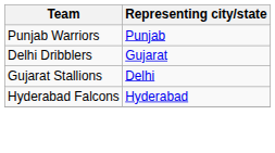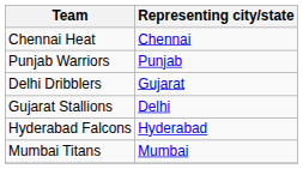 <table class="wikitable">
 <tr>
 <th>Team</th>
 <th>Representing city/state</th>
+</tr>
+<tr>
+<td>Chennai Heat</td>
+<td><a href='#'>Chennai</a></td>
 </tr>
 <tr>
 <td>Punjab Warriors</td>
 <td><a href='#'>Punjab</a></td>
 </tr>
 <tr>
 <td>Delhi Dribblers</td>
 <td><a href='#'>Gujarat</a></td>
 </tr>
 <tr>
 <td>Gujarat Stallions</td>
 <td><a href='#'>Delhi</a></td>
 </tr>
 <tr>
 <td>Hyderabad Falcons</td>
 <td><a href='#'>Hyderabad</a></td>
 </tr>
 <tr>
+<td>Mumbai Titans</td>
+<td><a href='#'>Mumbai</a></td>
+</tr>
+<tr>
 </tr>
 </table>
